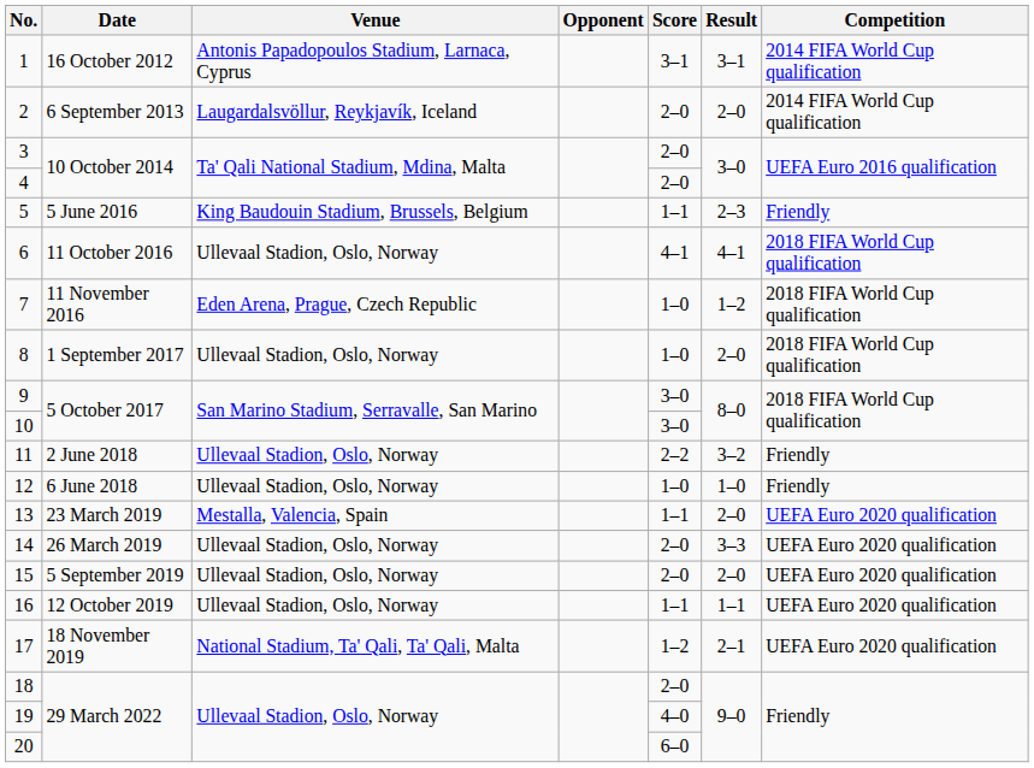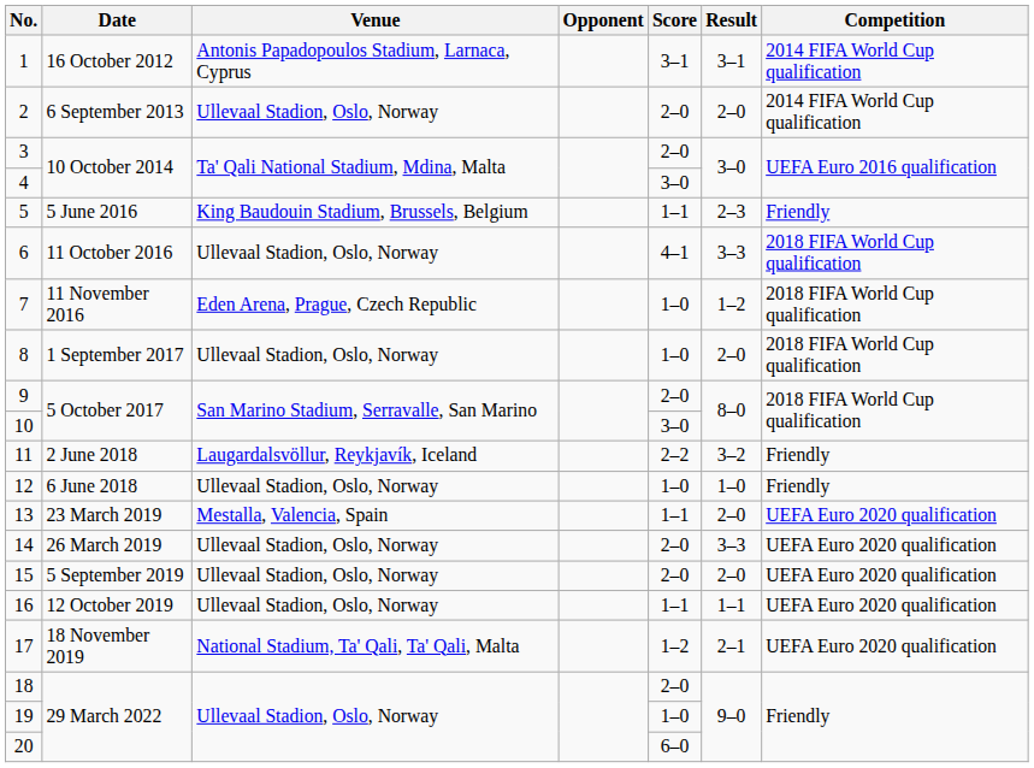 <table class="wikitable sortable">
 <tr>
 <th scope="col">No.</th>
 <th scope="col">Date</th>
 <th scope="col">Venue</th>
 <th scope="col">Opponent</th>
 <th scope="col">Score</th>
 <th scope="col">Result</th>
 <th scope="col">Competition</th>
 </tr>
 <tr>
 <td align="center">1</td>
 <td>16 October 2012</td>
 <td><a href='#'>Antonis Papadopoulos Stadium</a>, <a href='#'>Larnaca</a>, Cyprus</td>
 <td></td>
 <td align="center">3–1</td>
 <td align="center">3–1</td>
 <td><a href='#'>2014 FIFA World Cup qualification</a></td>
 </tr>
 <tr>
 <td align="center">2</td>
 <td>6 September 2013</td>
-<td><a href='#'>Laugardalsvöllur</a>, <a href='#'>Reykjavík</a>, Iceland</td>
+<td><a href='#'>Ullevaal Stadion</a>, <a href='#'>Oslo</a>, Norway</td>
 <td></td>
 <td align="center">2–0</td>
 <td align="center">2–0</td>
 <td>2014 FIFA World Cup qualification</td>
 </tr>
 <tr>
 <td align="center">3</td>
 <td rowspan="2">10 October 2014</td>
 <td rowspan="2"><a href='#'>Ta' Qali National Stadium</a>, <a href='#'>Mdina</a>, Malta</td>
 <td rowspan="2"></td>
 <td align="center">2–0</td>
 <td rowspan="2" align="center">3–0</td>
 <td rowspan="2"><a href='#'>UEFA Euro 2016 qualification</a></td>
 </tr>
 <tr>
 <td align="center">4</td>
-<td align="center">2–0</td>
+<td align="center">3–0</td>
 </tr>
 <tr>
 <td align="center">5</td>
 <td>5 June 2016</td>
 <td><a href='#'>King Baudouin Stadium</a>, <a href='#'>Brussels</a>, Belgium</td>
 <td></td>
 <td align="center">1–1</td>
 <td align="center">2–3</td>
 <td><a href='#'>Friendly</a></td>
 </tr>
 <tr>
 <td align="center">6</td>
 <td>11 October 2016</td>
 <td>Ullevaal Stadion, Oslo, Norway</td>
 <td></td>
 <td align="center">4–1</td>
-<td align="center">4–1</td>
+<td align="center">3–3</td>
 <td><a href='#'>2018 FIFA World Cup qualification</a></td>
 </tr>
 <tr>
 <td align="center">7</td>
 <td>11 November 2016</td>
 <td><a href='#'>Eden Arena</a>, <a href='#'>Prague</a>, Czech Republic</td>
 <td></td>
 <td align="center">1–0</td>
 <td align="center">1–2</td>
 <td>2018 FIFA World Cup qualification</td>
 </tr>
 <tr>
 <td align="center">8</td>
 <td>1 September 2017</td>
 <td>Ullevaal Stadion, Oslo, Norway</td>
 <td></td>
 <td align="center">1–0</td>
 <td align="center">2–0</td>
 <td>2018 FIFA World Cup qualification</td>
 </tr>
 <tr>
 <td align="center">9</td>
 <td rowspan="2">5 October 2017</td>
 <td rowspan="2"><a href='#'>San Marino Stadium</a>, <a href='#'>Serravalle</a>, San Marino</td>
 <td rowspan="2"></td>
-<td align="center">3–0</td>
+<td align="center">2–0</td>
 <td rowspan="2" align="center">8–0</td>
 <td rowspan="2">2018 FIFA World Cup qualification</td>
 </tr>
 <tr>
 <td align="center">10</td>
 <td align="center">3–0</td>
 </tr>
 <tr>
 <td align="center">11</td>
 <td>2 June 2018</td>
-<td><a href='#'>Ullevaal Stadion</a>, <a href='#'>Oslo</a>, Norway</td>
+<td><a href='#'>Laugardalsvöllur</a>, <a href='#'>Reykjavík</a>, Iceland</td>
 <td></td>
 <td align="center">2–2</td>
 <td align="center">3–2</td>
 <td>Friendly</td>
 </tr>
 <tr>
 <td align="center">12</td>
 <td>6 June 2018</td>
 <td>Ullevaal Stadion, Oslo, Norway</td>
 <td></td>
 <td align="center">1–0</td>
 <td align="center">1–0</td>
 <td>Friendly</td>
 </tr>
 <tr>
 <td align="center">13</td>
 <td>23 March 2019</td>
 <td><a href='#'>Mestalla</a>, <a href='#'>Valencia</a>, Spain</td>
 <td></td>
 <td align="center">1–1</td>
 <td align="center">2–0</td>
 <td><a href='#'>UEFA Euro 2020 qualification</a></td>
 </tr>
 <tr>
 <td align="center">14</td>
 <td>26 March 2019</td>
 <td>Ullevaal Stadion, Oslo, Norway</td>
 <td></td>
 <td align="center">2–0</td>
 <td align="center">3–3</td>
 <td>UEFA Euro 2020 qualification</td>
 </tr>
 <tr>
 <td align="center">15</td>
 <td>5 September 2019</td>
 <td>Ullevaal Stadion, Oslo, Norway</td>
 <td></td>
 <td align="center">2–0</td>
 <td align="center">2–0</td>
 <td>UEFA Euro 2020 qualification</td>
 </tr>
 <tr>
 <td align="center">16</td>
 <td>12 October 2019</td>
 <td>Ullevaal Stadion, Oslo, Norway</td>
 <td></td>
 <td align="center">1–1</td>
 <td align="center">1–1</td>
 <td>UEFA Euro 2020 qualification</td>
 </tr>
 <tr>
 <td align="center">17</td>
 <td>18 November 2019</td>
 <td><a href='#'>National Stadium, Ta' Qali</a>, <a href='#'>Ta' Qali</a>, Malta</td>
 <td></td>
 <td align="center">1–2</td>
 <td align="center">2–1</td>
 <td>UEFA Euro 2020 qualification</td>
 </tr>
 <tr>
 <td align="center">18</td>
 <td rowspan="3">29 March 2022</td>
 <td rowspan="3"><a href='#'>Ullevaal Stadion</a>, <a href='#'>Oslo</a>, Norway</td>
 <td rowspan="3"></td>
 <td align="center">2–0</td>
 <td rowspan="3" align="center">9–0</td>
 <td rowspan="3">Friendly</td>
 </tr>
 <tr>
 <td align="center">19</td>
-<td align="center">4–0</td>
+<td align="center">1–0</td>
 </tr>
 <tr>
 <td align="center">20</td>
 <td align="center">6–0</td>
 </tr>
 </table>
